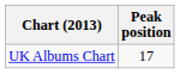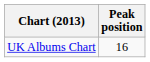 <table class="wikitable sortable plainrowheaders">
 <tr>
 <th>Chart (2013)</th>
 <th>Peak<br>position</th>
 </tr>
 <tr>
 <td><a href='#'>UK Albums Chart</a></td>
-<td style="text-align:center;">17</td>
+<td style="text-align:center;">16</td>
 </tr>
 </table>
